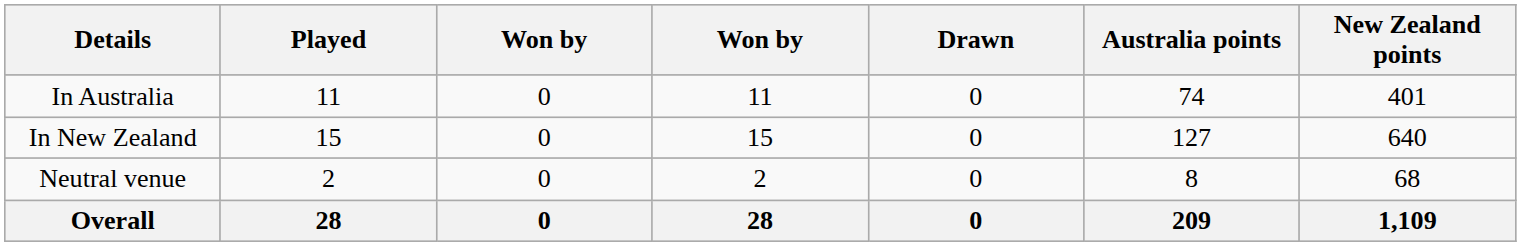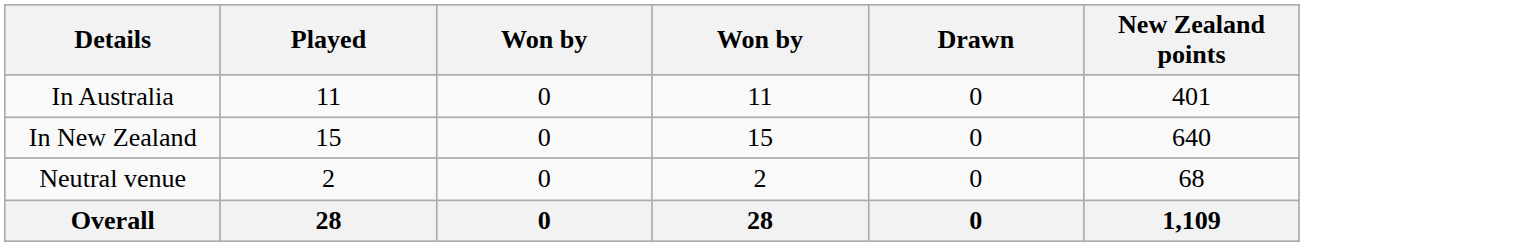 <table class="wikitable sortable" style="text-align: center;">
 <tr>
 <th width="125">Details</th>
 <th width="125">Played</th>
 <th width="125">Won by<br></th>
 <th width="125">Won by<br></th>
 <th width="125">Drawn</th>
-<th width="125">Australia points</th>
 <th width="125">New Zealand points</th>
 </tr>
 <tr>
 <td>In Australia</td>
 <td>11</td>
 <td>0</td>
 <td>11</td>
 <td>0</td>
-<td>74</td>
 <td>401</td>
 </tr>
 <tr>
 <td>In New Zealand</td>
 <td>15</td>
 <td>0</td>
 <td>15</td>
 <td>0</td>
-<td>127</td>
 <td>640</td>
 </tr>
 <tr>
 <td>Neutral venue</td>
 <td>2</td>
 <td>0</td>
 <td>2</td>
 <td>0</td>
-<td>8</td>
 <td>68</td>
 </tr>
 <tr>
 <th>Overall</th>
 <th>28</th>
 <th>0</th>
 <th>28</th>
 <th>0</th>
-<th>209</th>
 <th>1,109</th>
 </tr>
 </table>
